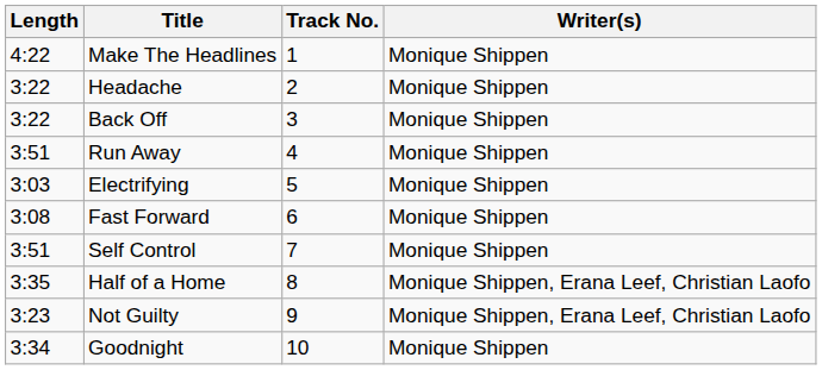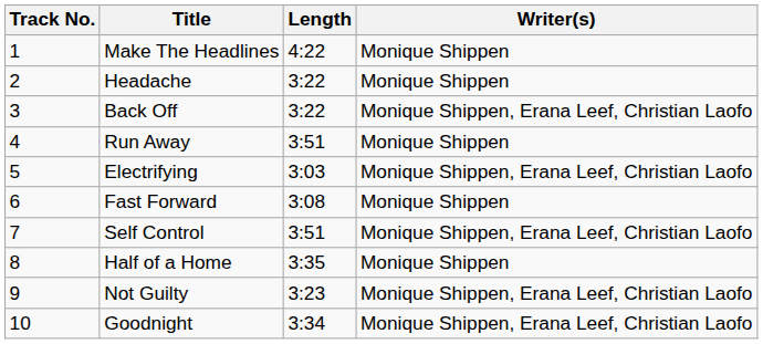 <table class="wikitable">
 <tr>
+<th>Track No.</th>
+<th>Title</th>
 <th>Length</th>
-<th>Title</th>
-<th>Track No.</th>
 <th>Writer(s)</th>
 </tr>
 <tr>
+<td>1</td>
+<td>Make The Headlines</td>
 <td>4:22</td>
-<td>Make The Headlines</td>
-<td>1</td>
 <td>Monique Shippen</td>
 </tr>
 <tr>
+<td>2</td>
+<td>Headache</td>
 <td>3:22</td>
-<td>Headache</td>
-<td>2</td>
 <td>Monique Shippen</td>
 </tr>
 <tr>
+<td>3</td>
+<td>Back Off</td>
 <td>3:22</td>
-<td>Back Off</td>
-<td>3</td>
+<td>Monique Shippen, Erana Leef, Christian Laofo</td>
+</tr>
+<tr>
+<td>4</td>
+<td>Run Away</td>
+<td>3:51</td>
 <td>Monique Shippen</td>
 </tr>
 <tr>
-<td>3:51</td>
-<td>Run Away</td>
-<td>4</td>
+<td>5</td>
+<td>Electrifying</td>
+<td>3:03</td>
+<td>Monique Shippen, Erana Leef, Christian Laofo</td>
+</tr>
+<tr>
+<td>6</td>
+<td>Fast Forward</td>
+<td>3:08</td>
 <td>Monique Shippen</td>
 </tr>
 <tr>
-<td>3:03</td>
-<td>Electrifying</td>
-<td>5</td>
+<td>7</td>
+<td>Self Control</td>
+<td>3:51</td>
+<td>Monique Shippen, Erana Leef, Christian Laofo</td>
+</tr>
+<tr>
+<td>8</td>
+<td>Half of a Home</td>
+<td>3:35</td>
 <td>Monique Shippen</td>
 </tr>
 <tr>
-<td>3:08</td>
-<td>Fast Forward</td>
-<td>6</td>
-<td>Monique Shippen</td>
-</tr>
-<tr>
-<td>3:51</td>
-<td>Self Control</td>
-<td>7</td>
-<td>Monique Shippen</td>
-</tr>
-<tr>
-<td>3:35</td>
-<td>Half of a Home</td>
-<td>8</td>
+<td>9</td>
+<td>Not Guilty</td>
+<td>3:23</td>
 <td>Monique Shippen, Erana Leef, Christian Laofo</td>
 </tr>
 <tr>
-<td>3:23</td>
-<td>Not Guilty</td>
-<td>9</td>
+<td>10</td>
+<td>Goodnight</td>
+<td>3:34</td>
 <td>Monique Shippen, Erana Leef, Christian Laofo</td>
 </tr>
-<tr>
-<td>3:34</td>
-<td>Goodnight</td>
-<td>10</td>
-<td>Monique Shippen</td>
-</tr>
 </table>
